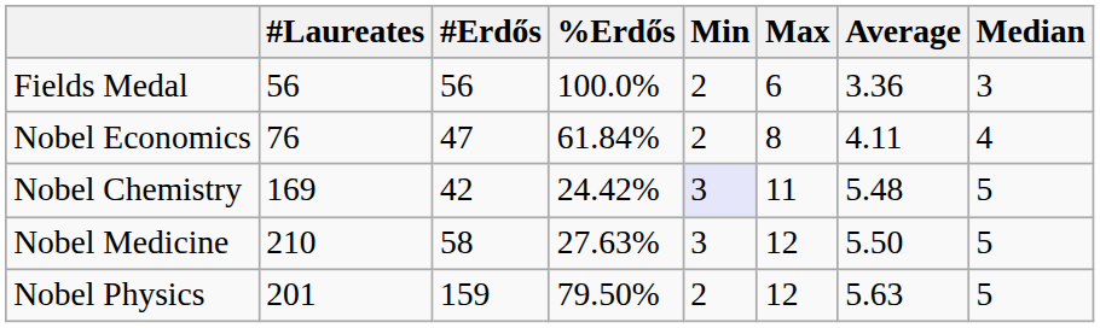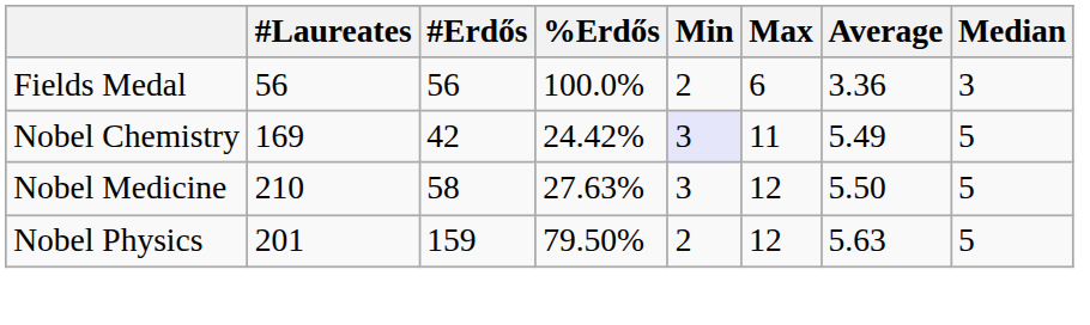 <table class="wikitable sortable">
 <tr>
 <th></th>
 <th>#Laureates</th>
 <th>#Erdős</th>
 <th>%Erdős</th>
 <th>Min</th>
 <th>Max</th>
 <th>Average</th>
 <th>Median</th>
 </tr>
 <tr>
 <td>Fields Medal</td>
 <td>56</td>
 <td>56</td>
 <td>100.0%</td>
 <td>2</td>
 <td>6</td>
 <td>3.36</td>
 <td>3</td>
 </tr>
 <tr>
-<td>Nobel Economics</td>
-<td>76</td>
-<td>47</td>
-<td>61.84%</td>
-<td>2</td>
-<td>8</td>
-<td>4.11</td>
-<td>4</td>
-</tr>
-<tr>
 <td>Nobel Chemistry</td>
 <td>169</td>
 <td>42</td>
 <td>24.42%</td>
 <td style="background: lavender;">3</td>
 <td>11</td>
-<td>5.48</td>
+<td>5.49</td>
 <td>5</td>
 </tr>
 <tr>
 <td>Nobel Medicine</td>
 <td>210</td>
 <td>58</td>
 <td>27.63%</td>
 <td>3</td>
 <td>12</td>
 <td>5.50</td>
 <td>5</td>
 </tr>
 <tr>
 <td>Nobel Physics</td>
 <td>201</td>
 <td>159</td>
 <td>79.50%</td>
 <td>2</td>
 <td>12</td>
 <td>5.63</td>
 <td>5</td>
 </tr>
 </table>
